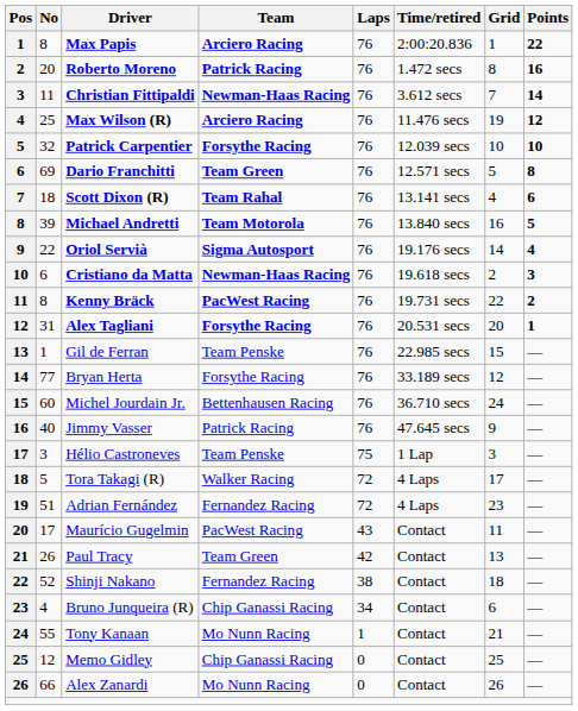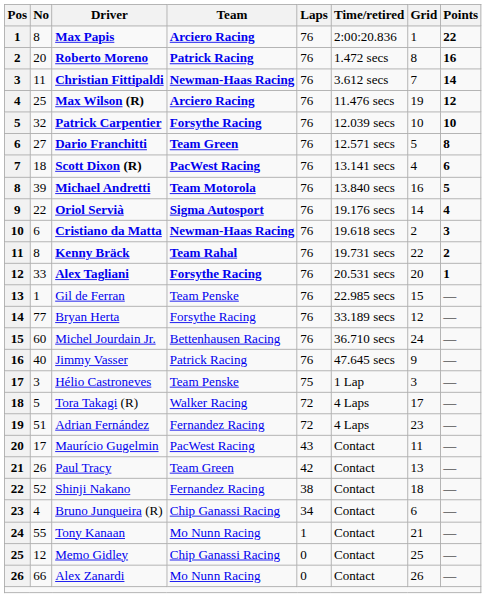 <table class="wikitable" style="font-size:95%;">
 <tr>
 <th>Pos</th>
 <th>No</th>
 <th>Driver</th>
 <th>Team</th>
 <th>Laps</th>
 <th>Time/retired</th>
 <th>Grid</th>
 <th>Points</th>
 </tr>
 <tr>
 <th>1</th>
 <td>8</td>
 <td><strong> <a href='#'>Max Papis</a></strong></td>
 <td><strong><a href='#'>Arciero Racing</a></strong></td>
 <td>76</td>
 <td>2:00:20.836</td>
 <td>1</td>
 <td><strong>22</strong></td>
 </tr>
 <tr>
 <th>2</th>
 <td>20</td>
 <td><strong> <a href='#'>Roberto Moreno</a></strong></td>
 <td><strong><a href='#'>Patrick Racing</a></strong></td>
 <td>76</td>
 <td>1.472 secs</td>
 <td>8</td>
 <td><strong>16</strong></td>
 </tr>
 <tr>
 <th>3</th>
 <td>11</td>
 <td><strong> <a href='#'>Christian Fittipaldi</a></strong></td>
 <td><strong><a href='#'>Newman-Haas Racing</a></strong></td>
 <td>76</td>
 <td>3.612 secs</td>
 <td>7</td>
 <td><strong>14</strong></td>
 </tr>
 <tr>
 <th>4</th>
 <td>25</td>
 <td><strong> <a href='#'>Max Wilson</a> (R)</strong></td>
 <td><strong><a href='#'>Arciero Racing</a></strong></td>
 <td>76</td>
 <td>11.476 secs</td>
 <td>19</td>
 <td><strong>12</strong></td>
 </tr>
 <tr>
 <th>5</th>
 <td>32</td>
 <td><strong> <a href='#'>Patrick Carpentier</a></strong></td>
 <td><strong><a href='#'>Forsythe Racing</a></strong></td>
 <td>76</td>
 <td>12.039 secs</td>
 <td>10</td>
 <td><strong>10</strong></td>
 </tr>
 <tr>
 <th>6</th>
-<td>69</td>
+<td>27</td>
 <td><strong> <a href='#'>Dario Franchitti</a></strong></td>
 <td><strong><a href='#'>Team Green</a></strong></td>
 <td>76</td>
 <td>12.571 secs</td>
 <td>5</td>
 <td><strong>8</strong></td>
 </tr>
 <tr>
 <th>7</th>
 <td>18</td>
 <td><strong> <a href='#'>Scott Dixon</a> (R)</strong></td>
-<td><strong><a href='#'>Team Rahal</a></strong></td>
+<td><strong><a href='#'>PacWest Racing</a></strong></td>
 <td>76</td>
 <td>13.141 secs</td>
 <td>4</td>
 <td><strong>6</strong></td>
 </tr>
 <tr>
 <th>8</th>
 <td>39</td>
 <td><strong> <a href='#'>Michael Andretti</a></strong></td>
 <td><strong><a href='#'>Team Motorola</a></strong></td>
 <td>76</td>
 <td>13.840 secs</td>
 <td>16</td>
 <td><strong>5</strong></td>
 </tr>
 <tr>
 <th>9</th>
 <td>22</td>
 <td><strong> <a href='#'>Oriol Servià</a></strong></td>
 <td><strong><a href='#'>Sigma Autosport</a></strong></td>
 <td>76</td>
 <td>19.176 secs</td>
 <td>14</td>
 <td><strong>4</strong></td>
 </tr>
 <tr>
 <th>10</th>
 <td>6</td>
 <td><strong> <a href='#'>Cristiano da Matta</a></strong></td>
 <td><strong><a href='#'>Newman-Haas Racing</a></strong></td>
 <td>76</td>
 <td>19.618 secs</td>
 <td>2</td>
 <td><strong>3</strong></td>
 </tr>
 <tr>
 <th>11</th>
 <td>8</td>
 <td><strong> <a href='#'>Kenny Bräck</a></strong></td>
-<td><strong><a href='#'>PacWest Racing</a></strong></td>
+<td><strong><a href='#'>Team Rahal</a></strong></td>
 <td>76</td>
 <td>19.731 secs</td>
 <td>22</td>
 <td><strong>2</strong></td>
 </tr>
 <tr>
 <th>12</th>
-<td>31</td>
+<td>33</td>
 <td><strong> <a href='#'>Alex Tagliani</a></strong></td>
 <td><strong><a href='#'>Forsythe Racing</a></strong></td>
 <td>76</td>
 <td>20.531 secs</td>
 <td>20</td>
 <td><strong>1</strong></td>
 </tr>
 <tr>
 <th>13</th>
 <td>1</td>
 <td> <a href='#'>Gil de Ferran</a></td>
 <td><a href='#'>Team Penske</a></td>
 <td>76</td>
 <td>22.985 secs</td>
 <td>15</td>
 <td>—</td>
 </tr>
 <tr>
 <th>14</th>
 <td>77</td>
 <td> <a href='#'>Bryan Herta</a></td>
 <td><a href='#'>Forsythe Racing</a></td>
 <td>76</td>
 <td>33.189 secs</td>
 <td>12</td>
 <td>—</td>
 </tr>
 <tr>
 <th>15</th>
 <td>60</td>
 <td><a href='#'>Michel Jourdain Jr.</a></td>
 <td><a href='#'>Bettenhausen Racing</a></td>
 <td>76</td>
 <td>36.710 secs</td>
 <td>24</td>
 <td>—</td>
 </tr>
 <tr>
 <th>16</th>
 <td>40</td>
 <td> <a href='#'>Jimmy Vasser</a></td>
 <td><a href='#'>Patrick Racing</a></td>
 <td>76</td>
 <td>47.645 secs</td>
 <td>9</td>
 <td>—</td>
 </tr>
 <tr>
 <th>17</th>
 <td>3</td>
 <td> <a href='#'>Hélio Castroneves</a></td>
 <td><a href='#'>Team Penske</a></td>
 <td>75</td>
 <td>1 Lap</td>
 <td>3</td>
 <td>—</td>
 </tr>
 <tr>
 <th>18</th>
 <td>5</td>
 <td> <a href='#'>Tora Takagi</a> (R)</td>
 <td><a href='#'>Walker Racing</a></td>
 <td>72</td>
 <td>4 Laps</td>
 <td>17</td>
 <td>—</td>
 </tr>
 <tr>
 <th>19</th>
 <td>51</td>
 <td> <a href='#'>Adrian Fernández</a></td>
 <td><a href='#'>Fernandez Racing</a></td>
 <td>72</td>
 <td>4 Laps</td>
 <td>23</td>
 <td>—</td>
 </tr>
 <tr>
 <th>20</th>
 <td>17</td>
 <td> <a href='#'>Maurício Gugelmin</a></td>
 <td><a href='#'>PacWest Racing</a></td>
 <td>43</td>
 <td>Contact</td>
 <td>11</td>
 <td>—</td>
 </tr>
 <tr>
 <th>21</th>
 <td>26</td>
 <td> <a href='#'>Paul Tracy</a></td>
 <td><a href='#'>Team Green</a></td>
 <td>42</td>
 <td>Contact</td>
 <td>13</td>
 <td>—</td>
 </tr>
 <tr>
 <th>22</th>
 <td>52</td>
 <td> <a href='#'>Shinji Nakano</a></td>
 <td><a href='#'>Fernandez Racing</a></td>
 <td>38</td>
 <td>Contact</td>
 <td>18</td>
 <td>—</td>
 </tr>
 <tr>
 <th>23</th>
 <td>4</td>
 <td> <a href='#'>Bruno Junqueira</a> (R)</td>
 <td><a href='#'>Chip Ganassi Racing</a></td>
 <td>34</td>
 <td>Contact</td>
 <td>6</td>
 <td>—</td>
 </tr>
 <tr>
 <th>24</th>
 <td>55</td>
 <td> <a href='#'>Tony Kanaan</a></td>
 <td><a href='#'>Mo Nunn Racing</a></td>
 <td>1</td>
 <td>Contact</td>
 <td>21</td>
 <td>—</td>
 </tr>
 <tr>
 <th>25</th>
 <td>12</td>
 <td> <a href='#'>Memo Gidley</a></td>
 <td><a href='#'>Chip Ganassi Racing</a></td>
 <td>0</td>
 <td>Contact</td>
 <td>25</td>
 <td>—</td>
 </tr>
 <tr>
 <th>26</th>
 <td>66</td>
 <td> <a href='#'>Alex Zanardi</a></td>
 <td><a href='#'>Mo Nunn Racing</a></td>
 <td>0</td>
 <td>Contact</td>
 <td>26</td>
 <td>—</td>
 </tr>
 <tr>
 <td colspan="8"></td>
 </tr>
 </table>
